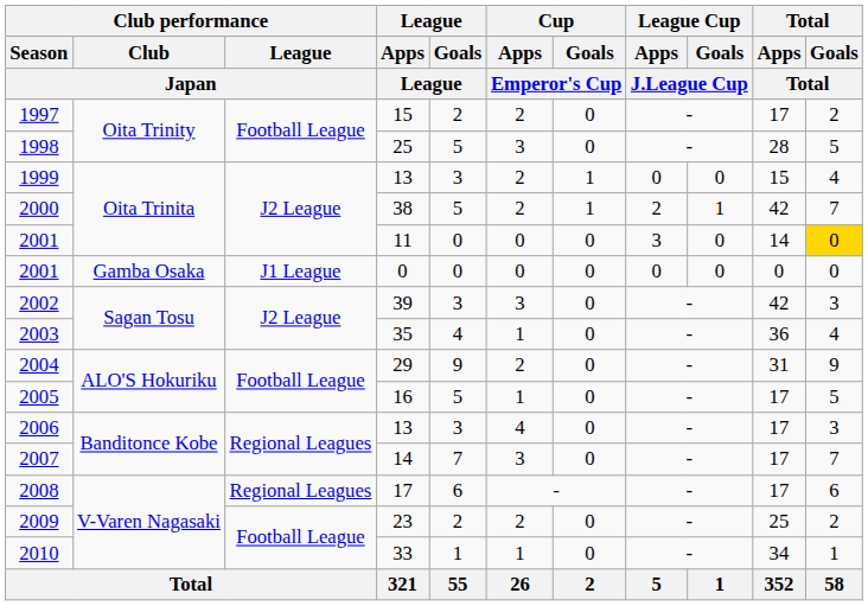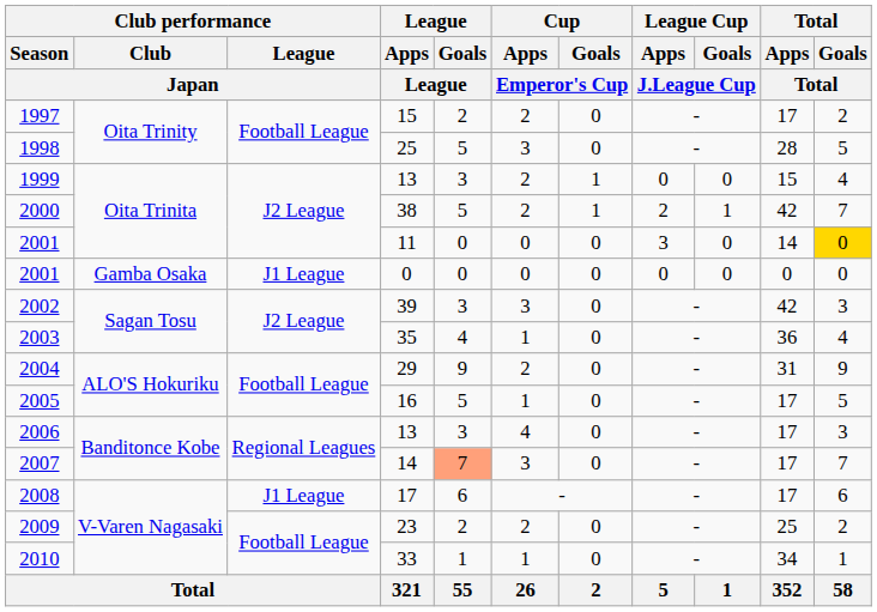 <table class="wikitable" style="text-align:center;">
 <tr>
 <th colspan=3>Club performance</th>
 <th colspan=2>League</th>
 <th colspan=2>Cup</th>
 <th colspan=2>League Cup</th>
 <th colspan=2>Total</th>
 </tr>
 <tr>
 <th>Season</th>
 <th>Club</th>
 <th>League</th>
 <th>Apps</th>
 <th>Goals</th>
 <th>Apps</th>
 <th>Goals</th>
 <th>Apps</th>
 <th>Goals</th>
 <th>Apps</th>
 <th>Goals</th>
 </tr>
 <tr>
 <th colspan=3>Japan</th>
 <th colspan=2>League</th>
 <th colspan=2><a href='#'>Emperor's Cup</a></th>
 <th colspan=2><a href='#'>J.League Cup</a></th>
 <th colspan=2>Total</th>
 </tr>
 <tr>
 <td><a href='#'>1997</a></td>
 <td rowspan="2"><a href='#'>Oita Trinity</a></td>
 <td rowspan="2"><a href='#'>Football League</a></td>
 <td>15</td>
 <td>2</td>
 <td>2</td>
 <td>0</td>
 <td colspan="2">-</td>
 <td>17</td>
 <td>2</td>
 </tr>
 <tr>
 <td><a href='#'>1998</a></td>
 <td>25</td>
 <td>5</td>
 <td>3</td>
 <td>0</td>
 <td colspan="2">-</td>
 <td>28</td>
 <td>5</td>
 </tr>
 <tr>
 <td><a href='#'>1999</a></td>
 <td rowspan="3"><a href='#'>Oita Trinita</a></td>
 <td rowspan="3"><a href='#'>J2 League</a></td>
 <td>13</td>
 <td>3</td>
 <td>2</td>
 <td>1</td>
 <td>0</td>
 <td>0</td>
 <td>15</td>
 <td>4</td>
 </tr>
 <tr>
 <td><a href='#'>2000</a></td>
 <td>38</td>
 <td>5</td>
 <td>2</td>
 <td>1</td>
 <td>2</td>
 <td>1</td>
 <td>42</td>
 <td>7</td>
 </tr>
 <tr>
 <td><a href='#'>2001</a></td>
 <td>11</td>
 <td>0</td>
 <td>0</td>
 <td>0</td>
 <td>3</td>
 <td>0</td>
 <td>14</td>
 <td style="background: gold;">0</td>
 </tr>
 <tr>
 <td><a href='#'>2001</a></td>
 <td><a href='#'>Gamba Osaka</a></td>
 <td><a href='#'>J1 League</a></td>
 <td>0</td>
 <td>0</td>
 <td>0</td>
 <td>0</td>
 <td>0</td>
 <td>0</td>
 <td>0</td>
 <td>0</td>
 </tr>
 <tr>
 <td><a href='#'>2002</a></td>
 <td rowspan="2"><a href='#'>Sagan Tosu</a></td>
 <td rowspan="2"><a href='#'>J2 League</a></td>
 <td>39</td>
 <td>3</td>
 <td>3</td>
 <td>0</td>
 <td colspan="2">-</td>
 <td>42</td>
 <td>3</td>
 </tr>
 <tr>
 <td><a href='#'>2003</a></td>
 <td>35</td>
 <td>4</td>
 <td>1</td>
 <td>0</td>
 <td colspan="2">-</td>
 <td>36</td>
 <td>4</td>
 </tr>
 <tr>
 <td><a href='#'>2004</a></td>
 <td rowspan="2"><a href='#'>ALO'S Hokuriku</a></td>
 <td rowspan="2"><a href='#'>Football League</a></td>
 <td>29</td>
 <td>9</td>
 <td>2</td>
 <td>0</td>
 <td colspan="2">-</td>
 <td>31</td>
 <td>9</td>
 </tr>
 <tr>
 <td><a href='#'>2005</a></td>
 <td>16</td>
 <td>5</td>
 <td>1</td>
 <td>0</td>
 <td colspan="2">-</td>
 <td>17</td>
 <td>5</td>
 </tr>
 <tr>
 <td><a href='#'>2006</a></td>
 <td rowspan="2"><a href='#'>Banditonce Kobe</a></td>
 <td rowspan="2"><a href='#'>Regional Leagues</a></td>
 <td>13</td>
 <td>3</td>
 <td>4</td>
 <td>0</td>
 <td colspan="2">-</td>
 <td>17</td>
 <td>3</td>
 </tr>
 <tr>
 <td><a href='#'>2007</a></td>
 <td>14</td>
-<td>7</td>
+<td style="background: lightsalmon;">7</td>
 <td>3</td>
 <td>0</td>
 <td colspan="2">-</td>
 <td>17</td>
 <td>7</td>
 </tr>
 <tr>
 <td><a href='#'>2008</a></td>
 <td rowspan="3"><a href='#'>V-Varen Nagasaki</a></td>
-<td><a href='#'>Regional Leagues</a></td>
+<td><a href='#'>J1 League</a></td>
 <td>17</td>
 <td>6</td>
 <td colspan="2">-</td>
 <td colspan="2">-</td>
 <td>17</td>
 <td>6</td>
 </tr>
 <tr>
 <td><a href='#'>2009</a></td>
 <td rowspan="2"><a href='#'>Football League</a></td>
 <td>23</td>
 <td>2</td>
 <td>2</td>
 <td>0</td>
 <td colspan="2">-</td>
 <td>25</td>
 <td>2</td>
 </tr>
 <tr>
 <td><a href='#'>2010</a></td>
 <td>33</td>
 <td>1</td>
 <td>1</td>
 <td>0</td>
 <td colspan="2">-</td>
 <td>34</td>
 <td>1</td>
 </tr>
 <tr>
 <th colspan=3>Total</th>
 <th>321</th>
 <th>55</th>
 <th>26</th>
 <th>2</th>
 <th>5</th>
 <th>1</th>
 <th>352</th>
 <th>58</th>
 </tr>
 </table>
